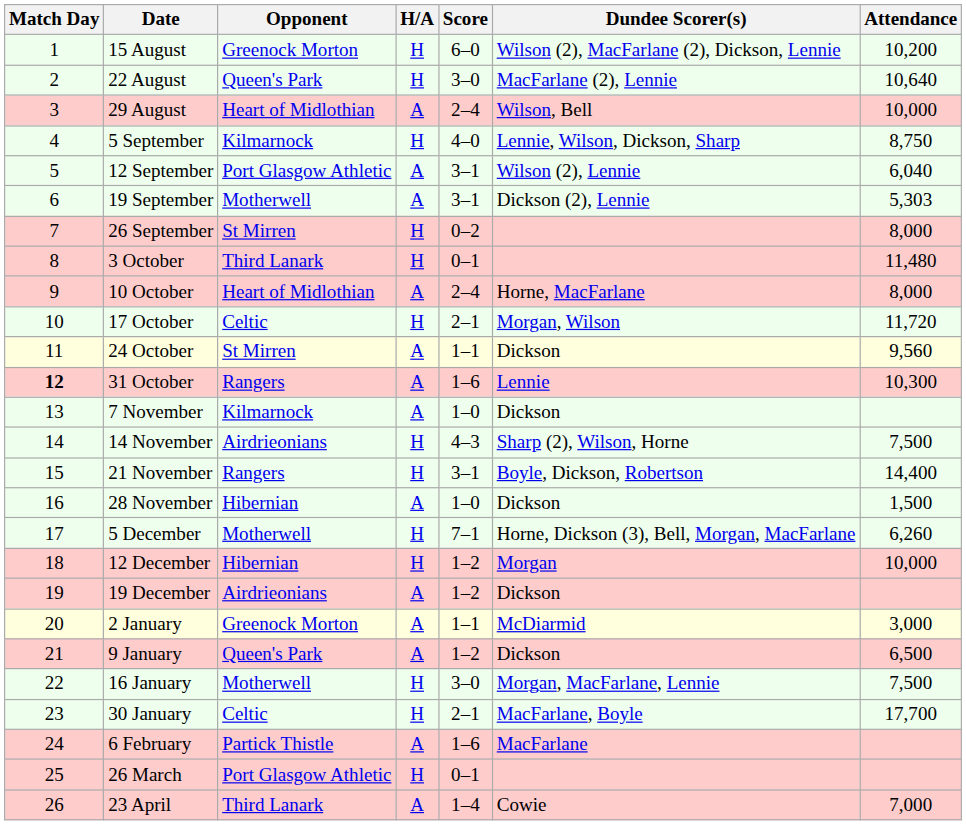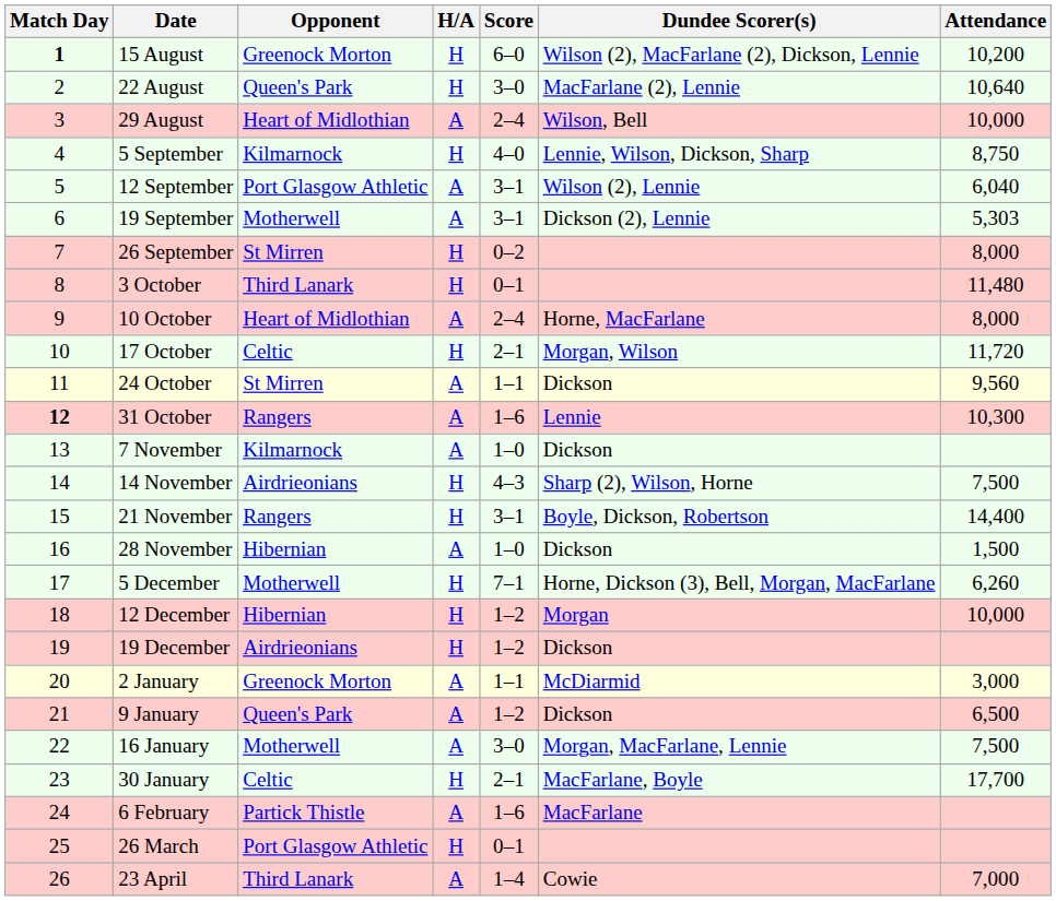 <table class="wikitable" style="text-align:center">
 <tr>
 <th>Match Day</th>
 <th>Date</th>
 <th>Opponent</th>
 <th>H/A</th>
 <th>Score</th>
 <th>Dundee Scorer(s)</th>
 <th>Attendance</th>
 </tr>
 <tr bgcolor="#EEFFEE">
-<td>1</td>
+<td><strong>1</strong></td>
 <td align="left">15 August</td>
 <td align="left"><a href='#'>Greenock Morton</a></td>
 <td><a href='#'>H</a></td>
 <td>6–0</td>
 <td align="left"><a href='#'>Wilson</a> (2), <a href='#'>MacFarlane</a> (2), Dickson, <a href='#'>Lennie</a></td>
 <td>10,200</td>
 </tr>
 <tr bgcolor="#EEFFEE">
 <td>2</td>
 <td align="left">22 August</td>
 <td align="left"><a href='#'>Queen's Park</a></td>
 <td><a href='#'>H</a></td>
 <td>3–0</td>
 <td align="left"><a href='#'>MacFarlane</a> (2), <a href='#'>Lennie</a></td>
 <td>10,640</td>
 </tr>
 <tr bgcolor="#FFCCCC">
 <td>3</td>
 <td align="left">29 August</td>
 <td align="left"><a href='#'>Heart of Midlothian</a></td>
 <td><a href='#'>A</a></td>
 <td>2–4</td>
 <td align="left"><a href='#'>Wilson</a>, Bell</td>
 <td>10,000</td>
 </tr>
 <tr bgcolor="#EEFFEE">
 <td>4</td>
 <td align="left">5 September</td>
 <td align="left"><a href='#'>Kilmarnock</a></td>
 <td><a href='#'>H</a></td>
 <td>4–0</td>
 <td align="left"><a href='#'>Lennie</a>, <a href='#'>Wilson</a>, Dickson, <a href='#'>Sharp</a></td>
 <td>8,750</td>
 </tr>
 <tr bgcolor="#EEFFEE">
 <td>5</td>
 <td align="left">12 September</td>
 <td align="left"><a href='#'>Port Glasgow Athletic</a></td>
 <td><a href='#'>A</a></td>
 <td>3–1</td>
 <td align="left"><a href='#'>Wilson</a> (2), <a href='#'>Lennie</a></td>
 <td>6,040</td>
 </tr>
 <tr bgcolor="#EEFFEE">
 <td>6</td>
 <td align="left">19 September</td>
 <td align="left"><a href='#'>Motherwell</a></td>
 <td><a href='#'>A</a></td>
 <td>3–1</td>
 <td align="left">Dickson (2), <a href='#'>Lennie</a></td>
 <td>5,303</td>
 </tr>
 <tr bgcolor="#FFCCCC">
 <td>7</td>
 <td align="left">26 September</td>
 <td align="left"><a href='#'>St Mirren</a></td>
 <td><a href='#'>H</a></td>
 <td>0–2</td>
 <td align="left"></td>
 <td>8,000</td>
 </tr>
 <tr bgcolor="#FFCCCC">
 <td>8</td>
 <td align="left">3 October</td>
 <td align="left"><a href='#'>Third Lanark</a></td>
 <td><a href='#'>H</a></td>
 <td>0–1</td>
 <td align="left"></td>
 <td>11,480</td>
 </tr>
 <tr bgcolor="#FFCCCC">
 <td>9</td>
 <td align="left">10 October</td>
 <td align="left"><a href='#'>Heart of Midlothian</a></td>
 <td><a href='#'>A</a></td>
 <td>2–4</td>
 <td align="left">Horne, <a href='#'>MacFarlane</a></td>
 <td>8,000</td>
 </tr>
 <tr bgcolor="#EEFFEE">
 <td>10</td>
 <td align="left">17 October</td>
 <td align="left"><a href='#'>Celtic</a></td>
 <td><a href='#'>H</a></td>
 <td>2–1</td>
 <td align="left"><a href='#'>Morgan</a>, <a href='#'>Wilson</a></td>
 <td>11,720</td>
 </tr>
 <tr bgcolor="#FFFFDD">
 <td>11</td>
 <td align="left">24 October</td>
 <td align="left"><a href='#'>St Mirren</a></td>
 <td><a href='#'>A</a></td>
 <td>1–1</td>
 <td align="left">Dickson</td>
 <td>9,560</td>
 </tr>
 <tr bgcolor="#FFCCCC">
 <td><strong>12</strong></td>
 <td align="left">31 October</td>
 <td align="left"><a href='#'>Rangers</a></td>
 <td><a href='#'>A</a></td>
 <td>1–6</td>
 <td align="left"><a href='#'>Lennie</a></td>
 <td>10,300</td>
 </tr>
 <tr bgcolor="#EEFFEE">
 <td>13</td>
 <td align="left">7 November</td>
 <td align="left"><a href='#'>Kilmarnock</a></td>
 <td><a href='#'>A</a></td>
 <td>1–0</td>
 <td align="left">Dickson</td>
 <td></td>
 </tr>
 <tr bgcolor="#EEFFEE">
 <td>14</td>
 <td align="left">14 November</td>
 <td align="left"><a href='#'>Airdrieonians</a></td>
 <td><a href='#'>H</a></td>
 <td>4–3</td>
 <td align="left"><a href='#'>Sharp</a> (2), <a href='#'>Wilson</a>, Horne</td>
 <td>7,500</td>
 </tr>
 <tr bgcolor="#EEFFEE">
 <td>15</td>
 <td align="left">21 November</td>
 <td align="left"><a href='#'>Rangers</a></td>
 <td><a href='#'>H</a></td>
 <td>3–1</td>
 <td align="left"><a href='#'>Boyle</a>, Dickson, <a href='#'>Robertson</a></td>
 <td>14,400</td>
 </tr>
 <tr bgcolor="#EEFFEE">
 <td>16</td>
 <td align="left">28 November</td>
 <td align="left"><a href='#'>Hibernian</a></td>
 <td><a href='#'>A</a></td>
 <td>1–0</td>
 <td align="left">Dickson</td>
 <td>1,500</td>
 </tr>
 <tr bgcolor="#EEFFEE">
 <td>17</td>
 <td align="left">5 December</td>
 <td align="left"><a href='#'>Motherwell</a></td>
 <td><a href='#'>H</a></td>
 <td>7–1</td>
 <td align="left">Horne, Dickson (3), Bell, <a href='#'>Morgan</a>, <a href='#'>MacFarlane</a></td>
 <td>6,260</td>
 </tr>
 <tr bgcolor="#FFCCCC">
 <td>18</td>
 <td align="left">12 December</td>
 <td align="left"><a href='#'>Hibernian</a></td>
 <td><a href='#'>H</a></td>
 <td>1–2</td>
 <td align="left"><a href='#'>Morgan</a></td>
 <td>10,000</td>
 </tr>
 <tr bgcolor="#FFCCCC">
 <td>19</td>
 <td align="left">19 December</td>
 <td align="left"><a href='#'>Airdrieonians</a></td>
-<td><a href='#'>A</a></td>
+<td><a href='#'>H</a></td>
 <td>1–2</td>
 <td align="left">Dickson</td>
 <td></td>
 </tr>
 <tr bgcolor="#FFFFDD">
 <td>20</td>
 <td align="left">2 January</td>
 <td align="left"><a href='#'>Greenock Morton</a></td>
 <td><a href='#'>A</a></td>
 <td>1–1</td>
 <td align="left"><a href='#'>McDiarmid</a></td>
 <td>3,000</td>
 </tr>
 <tr bgcolor="#FFCCCC">
 <td>21</td>
 <td align="left">9 January</td>
 <td align="left"><a href='#'>Queen's Park</a></td>
 <td><a href='#'>A</a></td>
 <td>1–2</td>
 <td align="left">Dickson</td>
 <td>6,500</td>
 </tr>
 <tr bgcolor="#EEFFEE">
 <td>22</td>
 <td align="left">16 January</td>
 <td align="left"><a href='#'>Motherwell</a></td>
-<td><a href='#'>H</a></td>
+<td><a href='#'>A</a></td>
 <td>3–0</td>
 <td align="left"><a href='#'>Morgan</a>, <a href='#'>MacFarlane</a>, <a href='#'>Lennie</a></td>
 <td>7,500</td>
 </tr>
 <tr bgcolor="#EEFFEE">
 <td>23</td>
 <td align="left">30 January</td>
 <td align="left"><a href='#'>Celtic</a></td>
 <td><a href='#'>H</a></td>
 <td>2–1</td>
 <td align="left"><a href='#'>MacFarlane</a>, <a href='#'>Boyle</a></td>
 <td>17,700</td>
 </tr>
 <tr bgcolor="#FFCCCC">
 <td>24</td>
 <td align="left">6 February</td>
 <td align="left"><a href='#'>Partick Thistle</a></td>
 <td><a href='#'>A</a></td>
 <td>1–6</td>
 <td align="left"><a href='#'>MacFarlane</a></td>
 <td></td>
 </tr>
 <tr bgcolor="#FFCCCC">
 <td>25</td>
 <td align="left">26 March</td>
 <td align="left"><a href='#'>Port Glasgow Athletic</a></td>
 <td><a href='#'>H</a></td>
 <td>0–1</td>
 <td align="left"></td>
 <td></td>
 </tr>
 <tr bgcolor="#FFCCCC">
 <td>26</td>
 <td align="left">23 April</td>
 <td align="left"><a href='#'>Third Lanark</a></td>
 <td><a href='#'>A</a></td>
 <td>1–4</td>
 <td align="left">Cowie</td>
 <td>7,000</td>
 </tr>
 </table>
